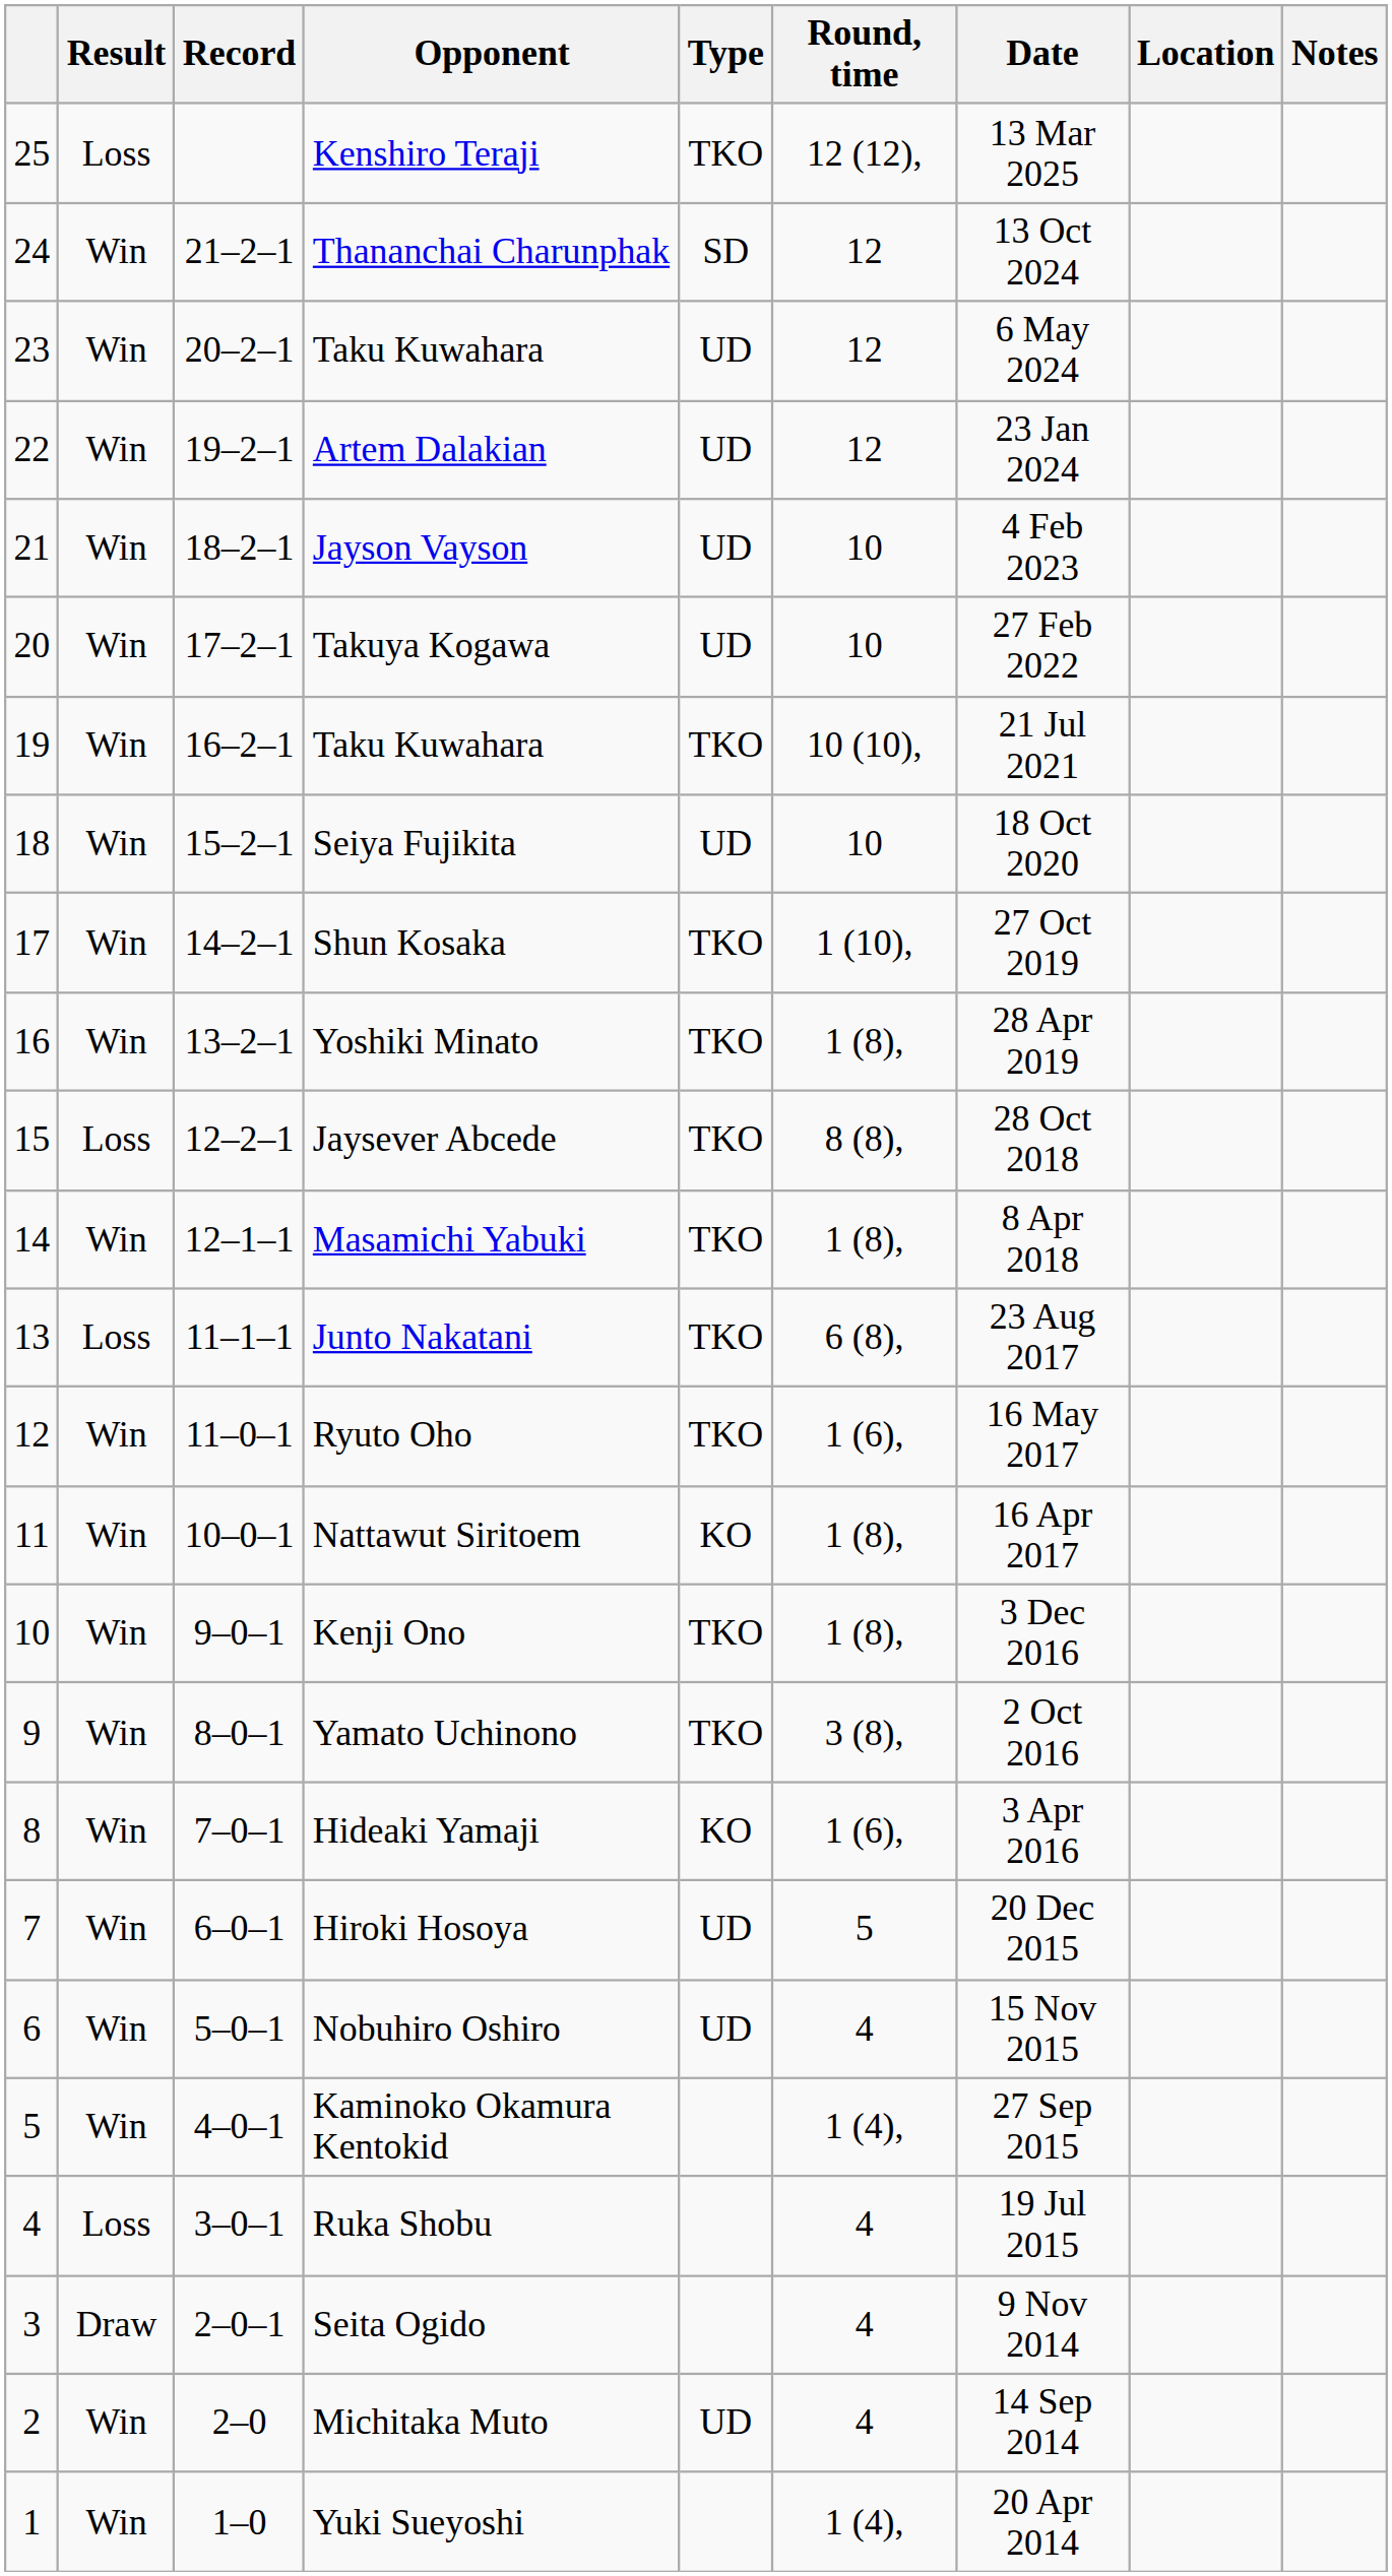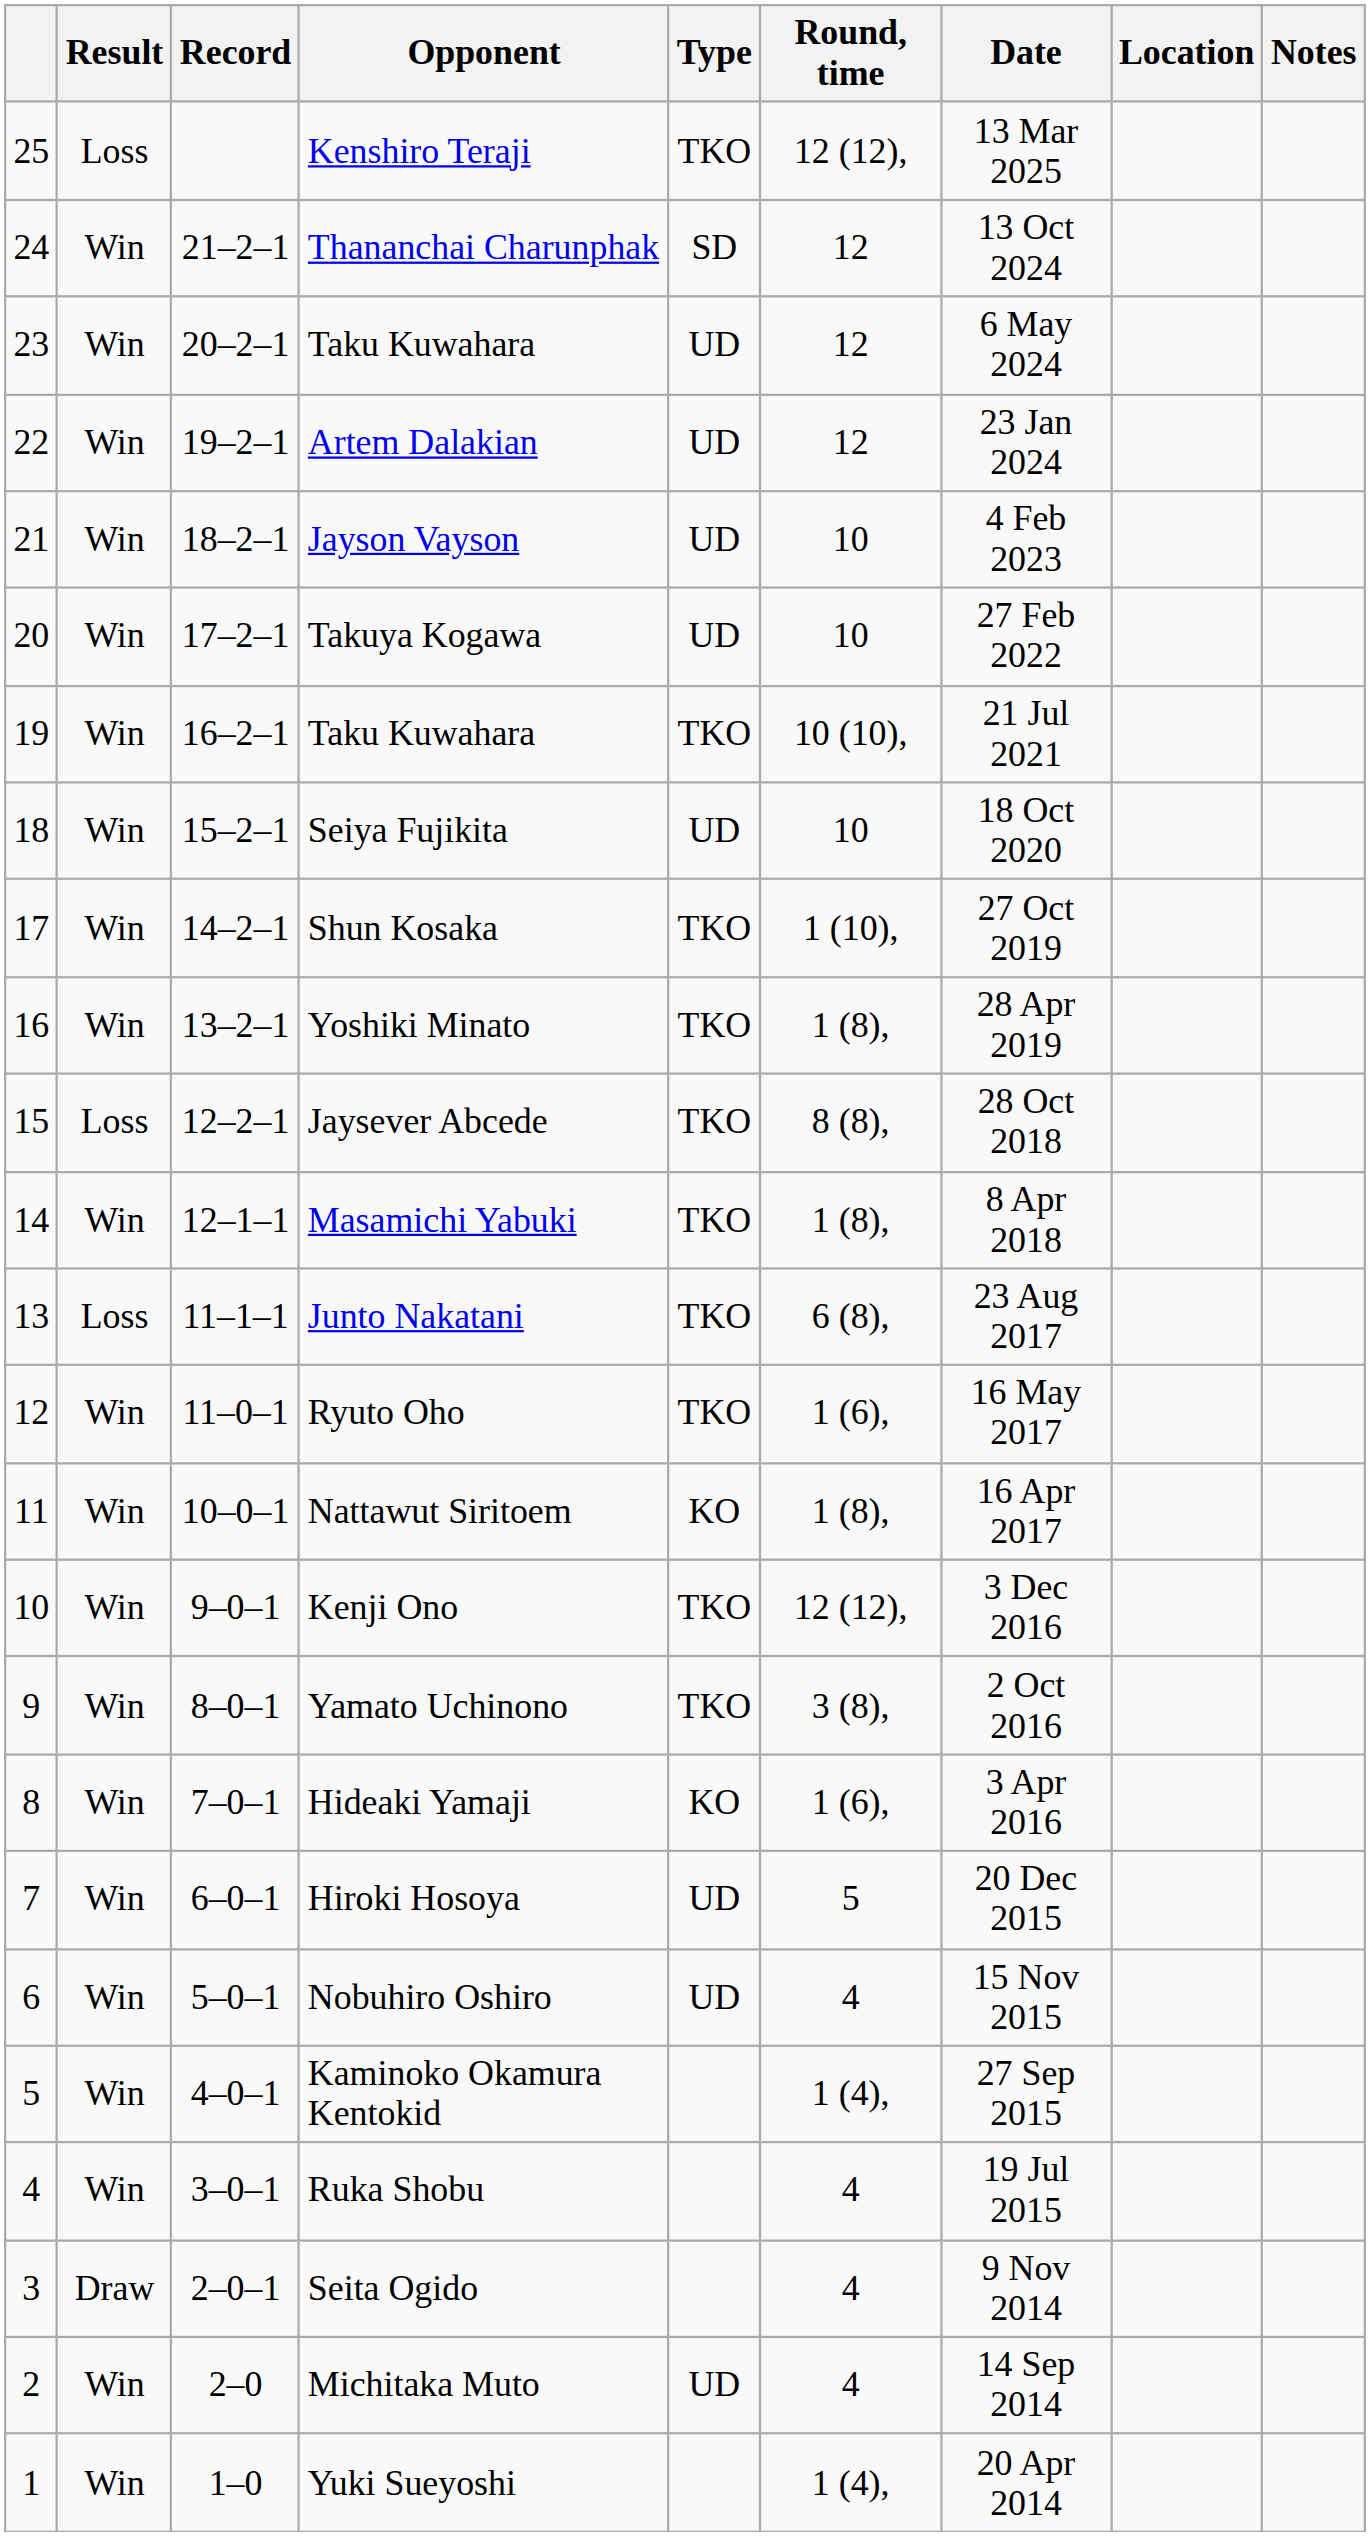 <table class=wikitable style=text-align:center>
 <tr>
 <th></th>
 <th>Result</th>
 <th>Record</th>
 <th>Opponent</th>
 <th>Type</th>
 <th>Round, time</th>
 <th>Date</th>
 <th>Location</th>
 <th>Notes</th>
 </tr>
 <tr>
 <td>25</td>
 <td>Loss</td>
 <td></td>
 <td align=left><a href='#'>Kenshiro Teraji</a></td>
 <td>TKO</td>
 <td>12 (12), </td>
 <td>13 Mar 2025</td>
 <td align=left></td>
 <td align=left></td>
 </tr>
 <tr>
 <td>24</td>
 <td>Win</td>
 <td>21–2–1</td>
 <td align=left><a href='#'>Thananchai Charunphak</a></td>
 <td>SD</td>
 <td>12</td>
 <td>13 Oct 2024</td>
 <td align=left></td>
 <td align=left></td>
 </tr>
 <tr>
 <td>23</td>
 <td>Win</td>
 <td>20–2–1</td>
 <td align=left>Taku Kuwahara</td>
 <td>UD</td>
 <td>12</td>
 <td>6 May 2024</td>
 <td align=left></td>
 <td align=left></td>
 </tr>
 <tr>
 <td>22</td>
 <td>Win</td>
 <td>19–2–1</td>
 <td align=left><a href='#'>Artem Dalakian</a></td>
 <td>UD</td>
 <td>12</td>
 <td>23 Jan 2024</td>
 <td align=left></td>
 <td align=left></td>
 </tr>
 <tr>
 <td>21</td>
 <td>Win</td>
 <td>18–2–1</td>
 <td align=left><a href='#'>Jayson Vayson</a></td>
 <td>UD</td>
 <td>10</td>
 <td>4 Feb 2023</td>
 <td align=left></td>
 <td align=left></td>
 </tr>
 <tr>
 <td>20</td>
 <td>Win</td>
 <td>17–2–1</td>
 <td align=left>Takuya Kogawa</td>
 <td>UD</td>
 <td>10</td>
 <td>27 Feb 2022</td>
 <td align=left></td>
 <td align=left></td>
 </tr>
 <tr>
 <td>19</td>
 <td>Win</td>
 <td>16–2–1</td>
 <td align=left>Taku Kuwahara</td>
 <td>TKO</td>
 <td>10 (10), </td>
 <td>21 Jul 2021</td>
 <td align=left></td>
 <td align=left></td>
 </tr>
 <tr>
 <td>18</td>
 <td>Win</td>
 <td>15–2–1</td>
 <td align=left>Seiya Fujikita</td>
 <td>UD</td>
 <td>10</td>
 <td>18 Oct 2020</td>
 <td align=left></td>
 <td align=left></td>
 </tr>
 <tr>
 <td>17</td>
 <td>Win</td>
 <td>14–2–1</td>
 <td align=left>Shun Kosaka</td>
 <td>TKO</td>
 <td>1 (10), </td>
 <td>27 Oct 2019</td>
 <td align=left></td>
 <td align=left></td>
 </tr>
 <tr>
 <td>16</td>
 <td>Win</td>
 <td>13–2–1</td>
 <td align=left>Yoshiki Minato</td>
 <td>TKO</td>
 <td>1 (8), </td>
 <td>28 Apr 2019</td>
 <td align=left></td>
 <td align=left></td>
 </tr>
 <tr>
 <td>15</td>
 <td>Loss</td>
 <td>12–2–1</td>
 <td align=left>Jaysever Abcede</td>
 <td>TKO</td>
 <td>8 (8), </td>
 <td>28 Oct 2018</td>
 <td align=left></td>
 <td align=left></td>
 </tr>
 <tr>
 <td>14</td>
 <td>Win</td>
 <td>12–1–1</td>
 <td align=left><a href='#'>Masamichi Yabuki</a></td>
 <td>TKO</td>
 <td>1 (8), </td>
 <td>8 Apr 2018</td>
 <td align=left></td>
 <td align=left></td>
 </tr>
 <tr>
 <td>13</td>
 <td>Loss</td>
 <td>11–1–1</td>
 <td align=left><a href='#'>Junto Nakatani</a></td>
 <td>TKO</td>
 <td>6 (8), </td>
 <td>23 Aug 2017</td>
 <td align=left></td>
 <td align=left></td>
 </tr>
 <tr>
 <td>12</td>
 <td>Win</td>
 <td>11–0–1</td>
 <td align=left>Ryuto Oho</td>
 <td>TKO</td>
 <td>1 (6), </td>
 <td>16 May 2017</td>
 <td align=left></td>
 <td align=left></td>
 </tr>
 <tr>
 <td>11</td>
 <td>Win</td>
 <td>10–0–1</td>
 <td align=left>Nattawut Siritoem</td>
 <td>KO</td>
 <td>1 (8), </td>
 <td>16 Apr 2017</td>
 <td align=left></td>
 <td align=left></td>
 </tr>
 <tr>
 <td>10</td>
 <td>Win</td>
 <td>9–0–1</td>
 <td align=left>Kenji Ono</td>
 <td>TKO</td>
-<td>1 (8), </td>
+<td>12 (12), </td>
 <td>3 Dec 2016</td>
 <td align=left></td>
 <td align=left></td>
 </tr>
 <tr>
 <td>9</td>
 <td>Win</td>
 <td>8–0–1</td>
 <td align=left>Yamato Uchinono</td>
 <td>TKO</td>
 <td>3 (8), </td>
 <td>2 Oct 2016</td>
 <td align=left></td>
 <td align=left></td>
 </tr>
 <tr>
 <td>8</td>
 <td>Win</td>
 <td>7–0–1</td>
 <td align=left>Hideaki Yamaji</td>
 <td>KO</td>
 <td>1 (6), </td>
 <td>3 Apr 2016</td>
 <td align=left></td>
 <td align=left></td>
 </tr>
 <tr>
 <td>7</td>
 <td>Win</td>
 <td>6–0–1</td>
 <td align=left>Hiroki Hosoya</td>
 <td>UD</td>
 <td>5</td>
 <td>20 Dec 2015</td>
 <td align=left></td>
 <td align=left></td>
 </tr>
 <tr>
 <td>6</td>
 <td>Win</td>
 <td>5–0–1</td>
 <td align=left>Nobuhiro Oshiro</td>
 <td>UD</td>
 <td>4</td>
 <td>15 Nov 2015</td>
 <td align=left></td>
 <td align=left></td>
 </tr>
 <tr>
 <td>5</td>
 <td>Win</td>
 <td>4–0–1</td>
 <td align=left>Kaminoko Okamura Kentokid</td>
 <td></td>
 <td>1 (4), </td>
 <td>27 Sep 2015</td>
 <td align=left></td>
 <td align=left></td>
 </tr>
 <tr>
 <td>4</td>
-<td>Loss</td>
+<td>Win</td>
 <td>3–0–1</td>
 <td align=left>Ruka Shobu</td>
 <td></td>
 <td>4</td>
 <td>19 Jul 2015</td>
 <td align=left></td>
 <td align=left></td>
 </tr>
 <tr>
 <td>3</td>
 <td>Draw</td>
 <td>2–0–1</td>
 <td align=left>Seita Ogido</td>
 <td></td>
 <td>4</td>
 <td>9 Nov 2014</td>
 <td align=left></td>
 <td align=left></td>
 </tr>
 <tr>
 <td>2</td>
 <td>Win</td>
 <td>2–0</td>
 <td align=left>Michitaka Muto</td>
 <td>UD</td>
 <td>4</td>
 <td>14 Sep 2014</td>
 <td align=left></td>
 <td align=left></td>
 </tr>
 <tr>
 <td>1</td>
 <td>Win</td>
 <td>1–0</td>
 <td align=left>Yuki Sueyoshi</td>
 <td></td>
 <td>1 (4), </td>
 <td>20 Apr 2014</td>
 <td align=left></td>
 <td align=left></td>
 </tr>
 </table>
